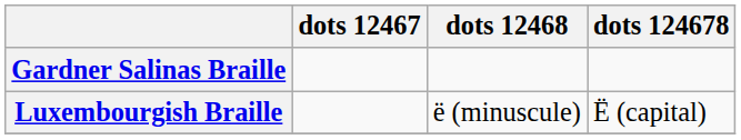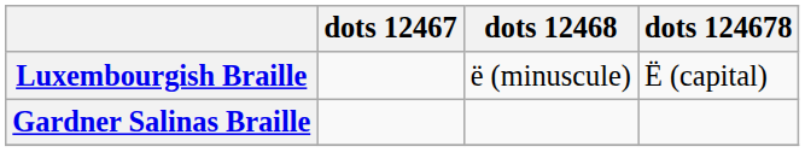 <table class="wikitable">
 <tr>
 <th></th>
 <th>dots 12467</th>
 <th>dots 12468</th>
 <th>dots 124678</th>
 </tr>
 <tr>
+<th align=left><a href='#'>Luxembourgish Braille</a></th>
+<td></td>
+<td>ë (minuscule)</td>
+<td>Ë (capital)</td>
+</tr>
+<tr>
 <th align=left><a href='#'>Gardner Salinas Braille</a></th>
 <td></td>
 <td></td>
 <td></td>
 </tr>
 <tr>
-<th align=left><a href='#'>Luxembourgish Braille</a></th>
-<td></td>
-<td>ë (minuscule)</td>
-<td>Ë (capital)</td>
-</tr>
-<tr>
 </tr>
 </table>
